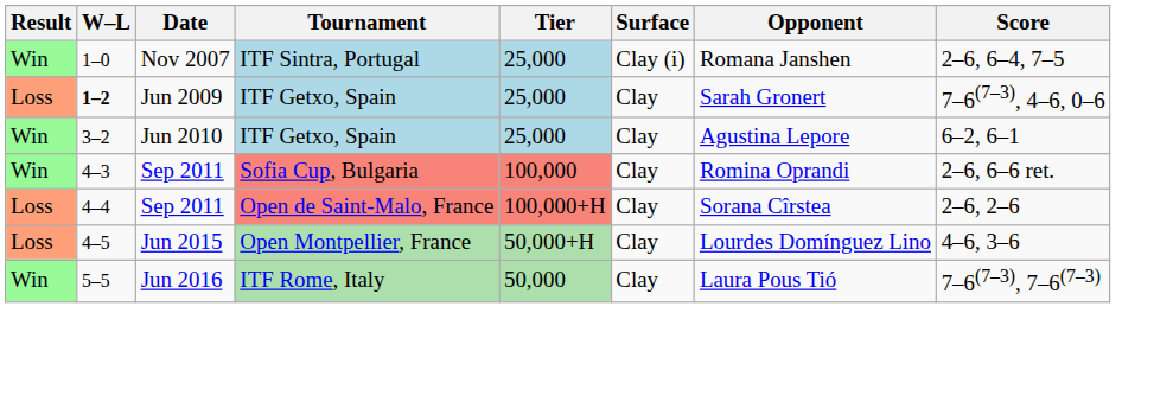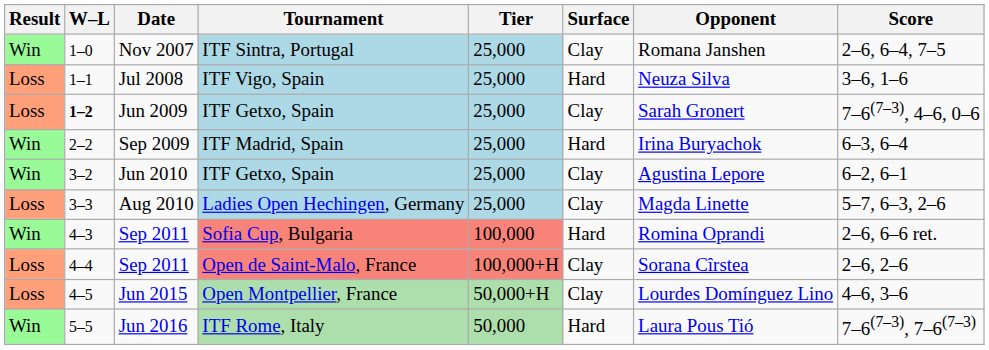 <table class="sortable wikitable">
 <tr>
 <th>Result</th>
 <th class="unsortable">W–L</th>
 <th>Date</th>
 <th>Tournament</th>
 <th>Tier</th>
 <th>Surface</th>
 <th>Opponent</th>
 <th class="unsortable">Score</th>
 </tr>
 <tr>
 <td style="background:#98fb98;">Win</td>
 <td><small>1–0</small></td>
 <td>Nov 2007</td>
 <td style="background:lightblue;">ITF Sintra, Portugal</td>
 <td style="background:lightblue;">25,000</td>
-<td>Clay (i)</td>
+<td>Clay</td>
 <td> Romana Janshen</td>
 <td>2–6, 6–4, 7–5</td>
+</tr>
+<tr>
+<td style="background:#ffa07a;">Loss</td>
+<td><small>1–1</small></td>
+<td>Jul 2008</td>
+<td style="background:lightblue;">ITF Vigo, Spain</td>
+<td style="background:lightblue;">25,000</td>
+<td>Hard</td>
+<td> <a href='#'>Neuza Silva</a></td>
+<td>3–6, 1–6</td>
 </tr>
 <tr>
 <td style="background:#ffa07a;">Loss</td>
 <td><strong><small>1–2</small></strong></td>
 <td>Jun 2009</td>
 <td style="background:lightblue;">ITF Getxo, Spain</td>
 <td style="background:lightblue;">25,000</td>
 <td>Clay</td>
 <td> <a href='#'>Sarah Gronert</a></td>
 <td>7–6<sup>(7–3)</sup>, 4–6, 0–6</td>
 </tr>
 <tr>
 <td style="background:#98fb98;">Win</td>
+<td><small>2–2</small></td>
+<td>Sep 2009</td>
+<td style="background:lightblue;">ITF Madrid, Spain</td>
+<td style="background:lightblue;">25,000</td>
+<td>Hard</td>
+<td> <a href='#'>Irina Buryachok</a></td>
+<td>6–3, 6–4</td>
+</tr>
+<tr>
+<td style="background:#98fb98;">Win</td>
 <td><small>3–2</small></td>
 <td>Jun 2010</td>
 <td style="background:lightblue;">ITF Getxo, Spain</td>
 <td style="background:lightblue;">25,000</td>
 <td>Clay</td>
 <td> <a href='#'>Agustina Lepore</a></td>
 <td>6–2, 6–1</td>
 </tr>
 <tr>
+<td style="background:#ffa07a;">Loss</td>
+<td><small>3–3</small></td>
+<td>Aug 2010</td>
+<td style="background:lightblue;"><a href='#'>Ladies Open Hechingen</a>, Germany</td>
+<td style="background:lightblue;">25,000</td>
+<td>Clay</td>
+<td> <a href='#'>Magda Linette</a></td>
+<td>5–7, 6–3, 2–6</td>
+</tr>
+<tr>
 <td style="background:#98fb98;">Win</td>
 <td><small>4–3</small></td>
 <td><a href='#'>Sep 2011</a></td>
 <td style="background:#f88379;"><a href='#'>Sofia Cup</a>, Bulgaria</td>
 <td style="background:#f88379;">100,000</td>
-<td>Clay</td>
+<td>Hard</td>
 <td> <a href='#'>Romina Oprandi</a></td>
 <td>2–6, 6–6 ret.</td>
 </tr>
 <tr>
 <td style="background:#ffa07a;">Loss</td>
 <td><small>4–4</small></td>
 <td><a href='#'>Sep 2011</a></td>
 <td style="background:#f88379;"><a href='#'>Open de Saint-Malo</a>, France</td>
 <td style="background:#f88379;">100,000+H</td>
 <td>Clay</td>
 <td> <a href='#'>Sorana Cîrstea</a></td>
 <td>2–6, 2–6</td>
 </tr>
 <tr>
 <td style="background:#ffa07a;">Loss</td>
 <td><small>4–5</small></td>
 <td><a href='#'>Jun 2015</a></td>
 <td style="background:#addfad;"><a href='#'>Open Montpellier</a>, France</td>
 <td style="background:#addfad;">50,000+H</td>
 <td>Clay</td>
 <td> <a href='#'>Lourdes Domínguez Lino</a></td>
 <td>4–6, 3–6</td>
 </tr>
 <tr>
 <td style="background:#98fb98;">Win</td>
 <td><small>5–5</small></td>
 <td><a href='#'>Jun 2016</a></td>
 <td style="background:#addfad;"><a href='#'>ITF Rome</a>, Italy</td>
 <td style="background:#addfad;">50,000</td>
-<td>Clay</td>
+<td>Hard</td>
 <td> <a href='#'>Laura Pous Tió</a></td>
 <td>7–6<sup>(7–3)</sup>, 7–6<sup>(7–3)</sup></td>
 </tr>
 </table>
